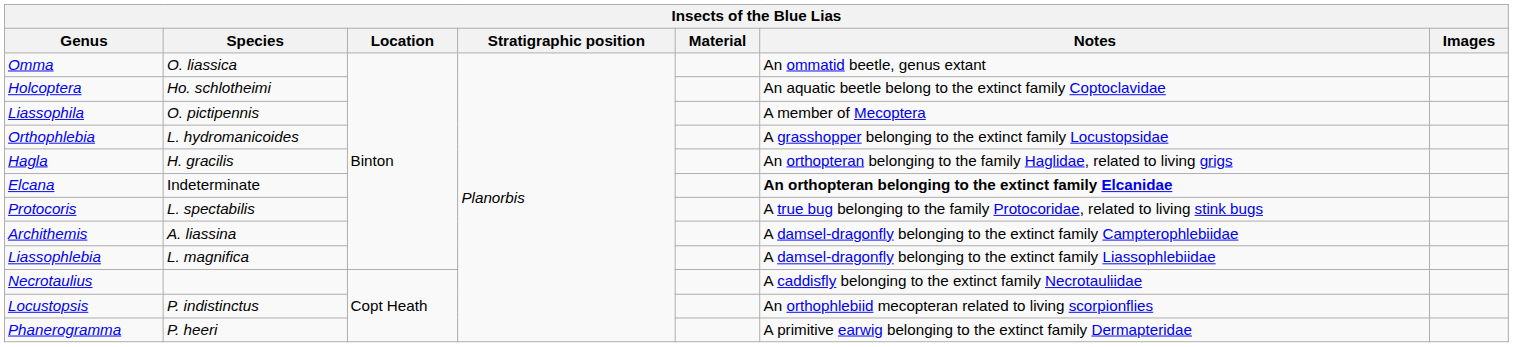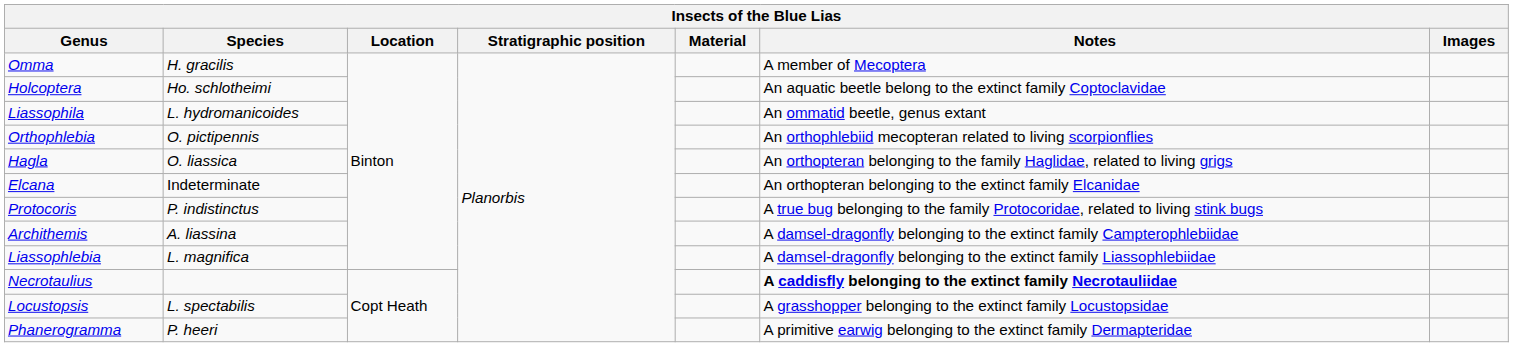 <table class="wikitable" align="center" width="100%">
 <tr>
 <th colspan="7" align="center"><strong>Insects of the Blue Lias</strong></th>
 </tr>
 <tr>
 <th>Genus</th>
 <th>Species</th>
 <th>Location</th>
 <th>Stratigraphic position</th>
 <th>Material</th>
 <th>Notes</th>
 <th>Images</th>
 </tr>
 <tr>
 <td><em><a href='#'>Omma</a></em></td>
-<td><em>O. liassica</em></td>
+<td><em>H. gracilis</em></td>
 <td rowspan="9">Binton</td>
 <td rowspan="12"><em>Planorbis</em></td>
 <td></td>
-<td>An <a href='#'>ommatid</a> beetle, genus extant</td>
+<td>A member of <a href='#'>Mecoptera</a></td>
 <td></td>
 </tr>
 <tr>
 <td><em><a href='#'>Holcoptera</a></em></td>
 <td><em>Ho. schlotheimi</em></td>
 <td></td>
 <td>An aquatic beetle belong to the extinct family <a href='#'>Coptoclavidae</a></td>
 <td></td>
 </tr>
 <tr>
 <td><em><a href='#'>Liassophila</a></em></td>
-<td><em>O. pictipennis</em></td>
+<td><em>L. hydromanicoides</em></td>
 <td></td>
-<td>A member of <a href='#'>Mecoptera</a></td>
+<td>An <a href='#'>ommatid</a> beetle, genus extant</td>
 <td></td>
 </tr>
 <tr>
 <td><em><a href='#'>Orthophlebia</a></em></td>
-<td><em>L. hydromanicoides</em></td>
+<td><em>O. pictipennis</em></td>
 <td></td>
-<td>A <a href='#'>grasshopper</a> belonging to the extinct family <a href='#'>Locustopsidae</a></td>
+<td>An <a href='#'>orthophlebiid</a> mecopteran related to living <a href='#'>scorpionflies</a></td>
 <td></td>
 </tr>
 <tr>
 <td><em><a href='#'>Hagla</a></em></td>
-<td><em>H. gracilis</em></td>
+<td><em>O. liassica</em></td>
 <td></td>
 <td>An <a href='#'>orthopteran</a> belonging to the family <a href='#'>Haglidae</a>, related to living <a href='#'>grigs</a></td>
 <td></td>
 </tr>
 <tr>
 <td><em><a href='#'>Elcana</a></em></td>
 <td>Indeterminate</td>
 <td></td>
-<td><strong>An orthopteran belonging to the extinct family <a href='#'>Elcanidae</a></strong></td>
+<td>An orthopteran belonging to the extinct family <a href='#'>Elcanidae</a></td>
 <td></td>
 </tr>
 <tr>
 <td><em><a href='#'>Protocoris</a></em></td>
-<td><em>L. spectabilis</em></td>
+<td><em>P. indistinctus</em></td>
 <td></td>
 <td>A <a href='#'>true bug</a> belonging to the family <a href='#'>Protocoridae</a>, related to living <a href='#'>stink bugs</a></td>
 <td></td>
 </tr>
 <tr>
 <td><em><a href='#'>Archithemis</a></em></td>
 <td><em>A. liassina</em></td>
 <td></td>
 <td>A <a href='#'>damsel-dragonfly</a> belonging to the extinct family <a href='#'>Campterophlebiidae</a></td>
 <td></td>
 </tr>
 <tr>
 <td><em><a href='#'>Liassophlebia</a></em></td>
 <td><em>L. magnifica</em></td>
 <td></td>
 <td>A <a href='#'>damsel-dragonfly</a> belonging to the extinct family <a href='#'>Liassophlebiidae</a></td>
 <td></td>
 </tr>
 <tr>
 <td><em><a href='#'>Necrotaulius</a></em></td>
 <td></td>
 <td rowspan="3">Copt Heath</td>
 <td></td>
-<td>A <a href='#'>caddisfly</a> belonging to the extinct family <a href='#'>Necrotauliidae</a></td>
+<td><strong>A <a href='#'>caddisfly</a> belonging to the extinct family <a href='#'>Necrotauliidae</a></strong></td>
 <td></td>
 </tr>
 <tr>
 <td><em><a href='#'>Locustopsis</a></em></td>
-<td><em>P. indistinctus</em></td>
+<td><em>L. spectabilis</em></td>
 <td></td>
-<td>An <a href='#'>orthophlebiid</a> mecopteran related to living <a href='#'>scorpionflies</a></td>
+<td>A <a href='#'>grasshopper</a> belonging to the extinct family <a href='#'>Locustopsidae</a></td>
 <td></td>
 </tr>
 <tr>
 <td><em><a href='#'>Phanerogramma</a></em></td>
 <td><em>P. heeri</em></td>
 <td></td>
 <td>A primitive <a href='#'>earwig</a> belonging to the extinct family <a href='#'>Dermapteridae</a></td>
 <td></td>
 </tr>
 </table>
